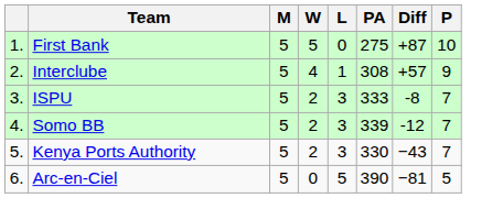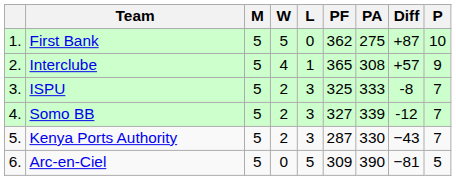 <table class="wikitable" style="text-align:center">
 <tr>
 <th width=15></th>
 <th width=220>Team</th>
 <th width=20>M</th>
 <th width=20>W</th>
 <th width=20>L</th>
+<th width=20>PF</th>
 <th width=20>PA</th>
 <th width=30>Diff</th>
 <th width=20>P</th>
 </tr>
 <tr style="background: #ccffcc;">
 <td>1.</td>
 <td align=left> <a href='#'>First Bank</a></td>
 <td>5</td>
 <td>5</td>
 <td>0</td>
+<td>362</td>
 <td>275</td>
 <td>+87</td>
 <td>10</td>
 </tr>
 <tr style="background: #ccffcc;">
 <td>2.</td>
 <td align=left> <a href='#'>Interclube</a></td>
 <td>5</td>
 <td>4</td>
 <td>1</td>
+<td>365</td>
 <td>308</td>
 <td>+57</td>
 <td>9</td>
 </tr>
 <tr style="background: #ccffcc;">
 <td>3.</td>
 <td align=left> <a href='#'>ISPU</a></td>
 <td>5</td>
 <td>2</td>
 <td>3</td>
+<td>325</td>
 <td>333</td>
 <td>-8</td>
 <td>7</td>
 </tr>
 <tr style="background: #ccffcc;">
 <td>4.</td>
 <td align=left> <a href='#'>Somo BB</a></td>
 <td>5</td>
 <td>2</td>
 <td>3</td>
+<td>327</td>
 <td>339</td>
 <td>-12</td>
 <td>7</td>
 </tr>
 <tr>
 <td>5.</td>
 <td align=left> <a href='#'>Kenya Ports Authority</a></td>
 <td>5</td>
 <td>2</td>
 <td>3</td>
+<td>287</td>
 <td>330</td>
 <td>−43</td>
 <td>7</td>
 </tr>
 <tr>
 <td>6.</td>
 <td align=left> <a href='#'>Arc-en-Ciel</a></td>
 <td>5</td>
 <td>0</td>
 <td>5</td>
+<td>309</td>
 <td>390</td>
 <td>−81</td>
 <td>5</td>
 </tr>
 </table>
